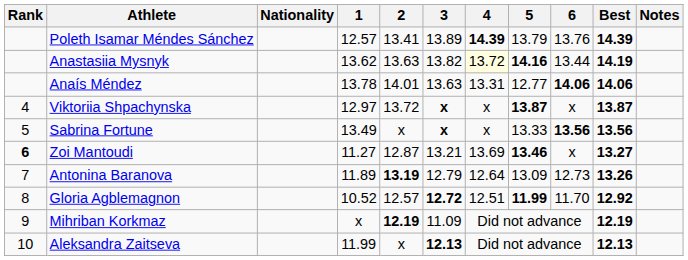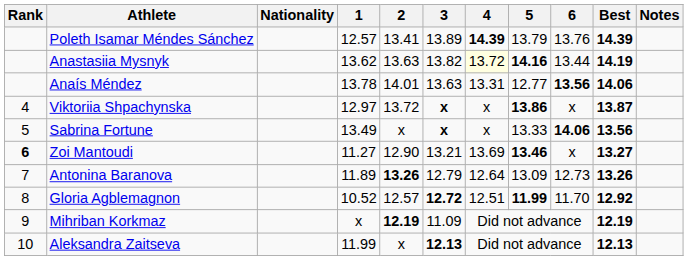 <table class="wikitable sortable" style="text-align:center">
 <tr>
 <th>Rank</th>
 <th>Athlete</th>
 <th>Nationality</th>
 <th>1</th>
 <th>2</th>
 <th>3</th>
 <th>4</th>
 <th>5</th>
 <th>6</th>
 <th>Best</th>
 <th>Notes</th>
 </tr>
 <tr>
 <td></td>
 <td align="left"><a href='#'>Poleth Isamar Méndes Sánchez</a></td>
 <td align="left"></td>
 <td>12.57</td>
 <td>13.41</td>
 <td>13.89</td>
 <td><strong>14.39</strong></td>
 <td>13.79</td>
 <td>13.76</td>
 <td><strong>14.39</strong></td>
 <td><strong></strong></td>
 </tr>
 <tr>
 <td></td>
 <td align="left"><a href='#'>Anastasiia Mysnyk</a></td>
 <td align="left"></td>
 <td>13.62</td>
 <td>13.63</td>
 <td>13.82</td>
 <td style="background: lightyellow;">13.72</td>
 <td><strong>14.16</strong></td>
 <td>13.44</td>
 <td><strong>14.19</strong></td>
 <td></td>
 </tr>
 <tr>
 <td></td>
 <td align="left"><a href='#'>Anaís Méndez</a></td>
 <td align="left"></td>
 <td>13.78</td>
 <td>14.01</td>
 <td>13.63</td>
 <td>13.31</td>
 <td>12.77</td>
-<td><strong>14.06</strong></td>
+<td><strong>13.56</strong></td>
 <td><strong>14.06</strong></td>
 <td></td>
 </tr>
 <tr>
 <td>4</td>
 <td align="left"><a href='#'>Viktoriia Shpachynska</a></td>
 <td align="left"></td>
 <td>12.97</td>
 <td>13.72</td>
 <td><strong>x</strong></td>
 <td>x</td>
-<td><strong>13.87</strong></td>
+<td><strong>13.86</strong></td>
 <td>x</td>
 <td><strong>13.87</strong></td>
 <td></td>
 </tr>
 <tr>
 <td>5</td>
 <td align="left"><a href='#'>Sabrina Fortune</a></td>
 <td align="left"></td>
 <td>13.49</td>
 <td>x</td>
 <td><strong>x</strong></td>
 <td>x</td>
 <td>13.33</td>
-<td><strong>13.56</strong></td>
+<td><strong>14.06</strong></td>
 <td><strong>13.56</strong></td>
 <td></td>
 </tr>
 <tr>
 <td><strong>6</strong></td>
 <td align="left"><a href='#'>Zoi Mantoudi</a></td>
 <td align="left"></td>
 <td>11.27</td>
-<td>12.87</td>
+<td>12.90</td>
 <td>13.21</td>
 <td>13.69</td>
 <td><strong>13.46</strong></td>
 <td>x</td>
 <td><strong>13.27</strong></td>
 <td></td>
 </tr>
 <tr>
 <td>7</td>
 <td align="left"><a href='#'>Antonina Baranova</a></td>
 <td align="left"></td>
 <td>11.89</td>
-<td><strong>13.19</strong></td>
+<td><strong>13.26</strong></td>
 <td>12.79</td>
 <td>12.64</td>
 <td>13.09</td>
 <td>12.73</td>
 <td><strong>13.26</strong></td>
 <td></td>
 </tr>
 <tr>
 <td>8</td>
 <td align="left"><a href='#'>Gloria Agblemagnon</a></td>
 <td align="left"></td>
 <td>10.52</td>
 <td>12.57</td>
 <td><strong>12.72</strong></td>
 <td>12.51</td>
 <td><strong>11.99</strong></td>
 <td>11.70</td>
 <td><strong>12.92</strong></td>
 <td></td>
 </tr>
 <tr>
 <td>9</td>
 <td align="left"><a href='#'>Mihriban Korkmaz</a></td>
 <td align="left"></td>
 <td>x</td>
 <td><strong>12.19</strong></td>
 <td>11.09</td>
 <td colspan="3">Did not advance</td>
 <td><strong>12.19</strong></td>
 <td></td>
 </tr>
 <tr>
 <td>10</td>
 <td align="left"><a href='#'>Aleksandra Zaitseva</a></td>
 <td align="left"></td>
 <td>11.99</td>
 <td>x</td>
 <td><strong>12.13</strong></td>
 <td colspan="3">Did not advance</td>
 <td><strong>12.13</strong></td>
 <td></td>
 </tr>
 </table>
